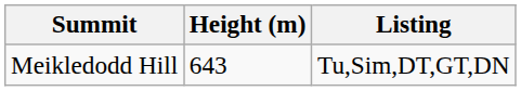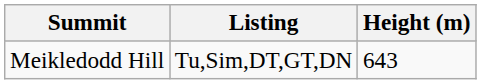 <table class="wikitable sortable">
 <tr>
 <th>Summit</th>
+<th>Listing</th>
 <th>Height (m)</th>
-<th>Listing</th>
 </tr>
 <tr>
 <td>Meikledodd Hill</td>
+<td>Tu,Sim,DT,GT,DN</td>
 <td>643</td>
-<td>Tu,Sim,DT,GT,DN</td>
 </tr>
 </table>
